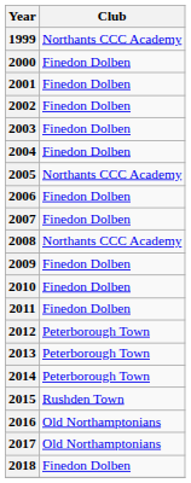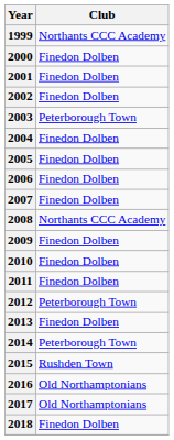 <table class="wikitable" style="font-size:85%">
 <tr>
 <th>Year</th>
 <th>Club</th>
 </tr>
 <tr>
 <th scope="row">1999</th>
 <td><a href='#'>Northants CCC Academy</a></td>
 </tr>
 <tr>
 <th scope="row">2000</th>
 <td><a href='#'>Finedon Dolben</a></td>
 </tr>
 <tr>
 <th scope="row">2001</th>
 <td><a href='#'>Finedon Dolben</a></td>
 </tr>
 <tr>
 <th scope="row">2002</th>
 <td><a href='#'>Finedon Dolben</a></td>
 </tr>
 <tr>
 <th scope="row">2003</th>
-<td><a href='#'>Finedon Dolben</a></td>
+<td><a href='#'>Peterborough Town</a></td>
 </tr>
 <tr>
 <th scope="row">2004</th>
 <td><a href='#'>Finedon Dolben</a></td>
 </tr>
 <tr>
 <th scope="row">2005</th>
-<td><a href='#'>Northants CCC Academy</a></td>
+<td><a href='#'>Finedon Dolben</a></td>
 </tr>
 <tr>
 <th scope="row">2006</th>
 <td><a href='#'>Finedon Dolben</a></td>
 </tr>
 <tr>
 <th scope="row">2007</th>
 <td><a href='#'>Finedon Dolben</a></td>
 </tr>
 <tr>
 <th scope="row">2008</th>
 <td><a href='#'>Northants CCC Academy</a></td>
 </tr>
 <tr>
 <th scope="row">2009</th>
 <td><a href='#'>Finedon Dolben</a></td>
 </tr>
 <tr>
 <th scope="row">2010</th>
 <td><a href='#'>Finedon Dolben</a></td>
 </tr>
 <tr>
 <th scope="row">2011</th>
 <td><a href='#'>Finedon Dolben</a></td>
 </tr>
 <tr>
 <th scope="row">2012</th>
 <td><a href='#'>Peterborough Town</a></td>
 </tr>
 <tr>
 <th scope="row">2013</th>
-<td><a href='#'>Peterborough Town</a></td>
+<td><a href='#'>Finedon Dolben</a></td>
 </tr>
 <tr>
 <th scope="row">2014</th>
 <td><a href='#'>Peterborough Town</a></td>
 </tr>
 <tr>
 <th scope="row">2015</th>
 <td><a href='#'>Rushden Town</a></td>
 </tr>
 <tr>
 <th scope="row">2016</th>
 <td><a href='#'>Old Northamptonians</a></td>
 </tr>
 <tr>
 <th scope="row">2017</th>
 <td><a href='#'>Old Northamptonians</a></td>
 </tr>
 <tr>
 <th scope="row">2018</th>
 <td><a href='#'>Finedon Dolben</a></td>
 </tr>
 <tr>
 </tr>
 </table>
